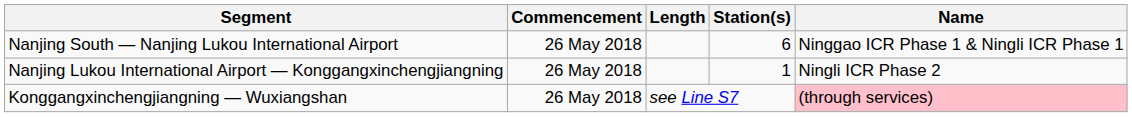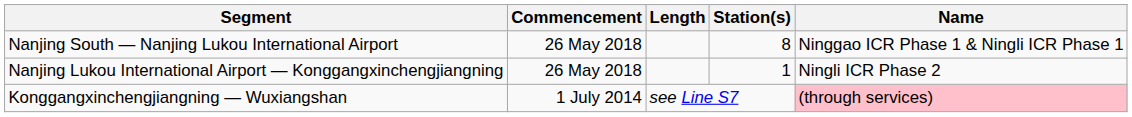 <table class="wikitable" style="border-collapse: collapse; text-align: right;">
 <tr>
 <th>Segment</th>
 <th>Commencement</th>
 <th>Length</th>
 <th>Station(s)</th>
 <th>Name</th>
 </tr>
 <tr>
 <td style="text-align: left;">Nanjing South — Nanjing Lukou International Airport</td>
 <td>26 May 2018</td>
 <td></td>
-<td>6</td>
+<td>8</td>
 <td style="text-align: left;">Ninggao ICR Phase 1 & Ningli ICR Phase 1</td>
 </tr>
 <tr>
 <td style="text-align: left;">Nanjing Lukou International Airport — Konggangxinchengjiangning</td>
 <td>26 May 2018</td>
 <td></td>
 <td>1</td>
 <td style="text-align: left;">Ningli ICR Phase 2</td>
 </tr>
 <tr>
 <td style="text-align: left;">Konggangxinchengjiangning — Wuxiangshan</td>
-<td>26 May 2018</td>
+<td>1 July 2014</td>
 <td colspan="2" style="text-align: left;"><em>see <a href='#'>Line S7</a></em></td>
 <td style="background: pink; text-align: left;">(through services)</td>
 </tr>
 </table>
